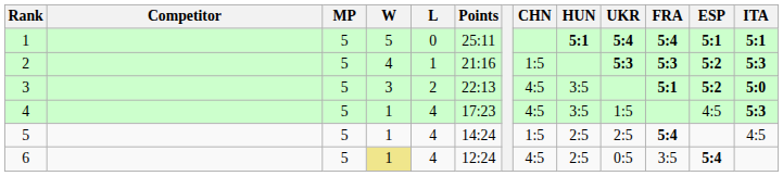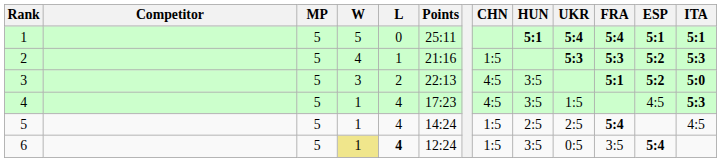 <table class="wikitable" style="text-align:center">
 <tr>
 <th>Rank</th>
 <th style="width:18em">Competitor</th>
 <th style="width:2.5em">MP</th>
 <th style="width:2.5em">W</th>
 <th style="width:2.5em">L</th>
 <th>Points</th>
 <th rowspan="7"> </th>
 <th style="width:2.5em">CHN</th>
 <th style="width:2.5em">HUN</th>
 <th style="width:2.5em">UKR</th>
 <th style="width:2.5em">FRA</th>
 <th style="width:2.5em">ESP</th>
 <th style="width:2.5em">ITA</th>
 </tr>
 <tr style="background:#cfc;">
 <td>1</td>
 <td style="text-align:left"></td>
 <td>5</td>
 <td>5</td>
 <td>0</td>
 <td>25:11</td>
 <td></td>
 <td><strong>5:1</strong></td>
 <td><strong>5:4</strong></td>
 <td><strong>5:4</strong></td>
 <td><strong>5:1</strong></td>
 <td><strong>5:1</strong></td>
 </tr>
 <tr style="background:#cfc;">
 <td>2</td>
 <td style="text-align:left"></td>
 <td>5</td>
 <td>4</td>
 <td>1</td>
 <td>21:16</td>
 <td>1:5</td>
 <td></td>
 <td><strong>5:3</strong></td>
 <td><strong>5:3</strong></td>
 <td><strong>5:2</strong></td>
 <td><strong>5:3</strong></td>
 </tr>
 <tr style="background:#cfc;">
 <td>3</td>
 <td style="text-align:left"></td>
 <td>5</td>
 <td>3</td>
 <td>2</td>
 <td>22:13</td>
 <td>4:5</td>
 <td>3:5</td>
 <td></td>
 <td><strong>5:1</strong></td>
 <td><strong>5:2</strong></td>
 <td><strong>5:0</strong></td>
 </tr>
 <tr style="background:#cfc;">
 <td>4</td>
 <td style="text-align:left"></td>
 <td>5</td>
 <td>1</td>
 <td>4</td>
 <td>17:23</td>
 <td>4:5</td>
 <td>3:5</td>
 <td>1:5</td>
 <td></td>
 <td>4:5</td>
 <td><strong>5:3</strong></td>
 </tr>
 <tr>
 <td>5</td>
 <td style="text-align:left"></td>
 <td>5</td>
 <td>1</td>
 <td>4</td>
 <td>14:24</td>
 <td>1:5</td>
 <td>2:5</td>
 <td>2:5</td>
 <td><strong>5:4</strong></td>
 <td></td>
 <td>4:5</td>
 </tr>
 <tr>
 <td>6</td>
 <td style="text-align:left"></td>
 <td>5</td>
 <td style="background: khaki;">1</td>
-<td>4</td>
+<td><strong>4</strong></td>
 <td>12:24</td>
-<td>4:5</td>
-<td>2:5</td>
+<td>1:5</td>
+<td>3:5</td>
 <td>0:5</td>
 <td>3:5</td>
 <td><strong>5:4</strong></td>
 <td></td>
 </tr>
 </table>
